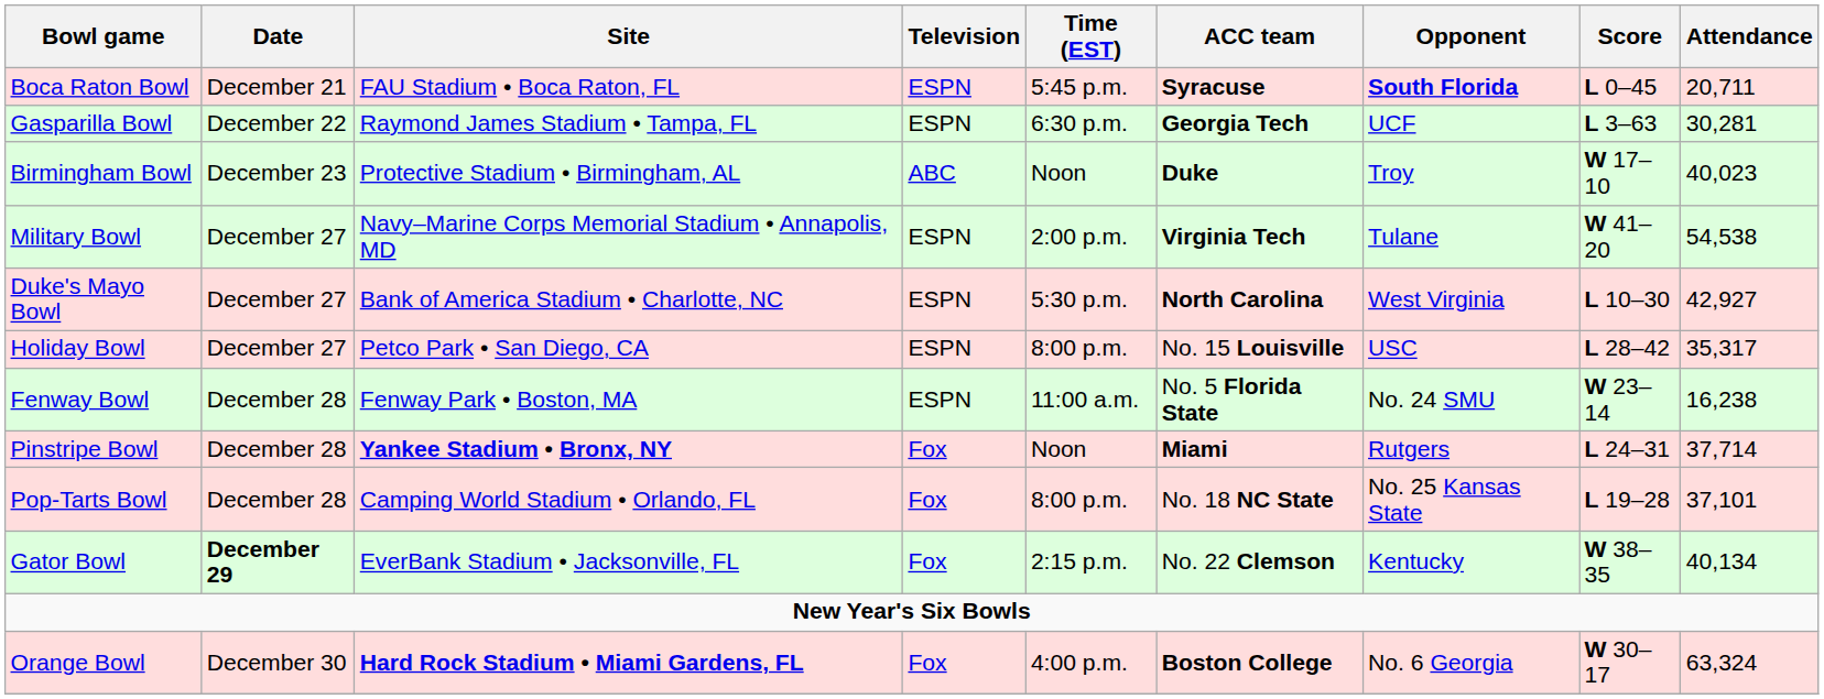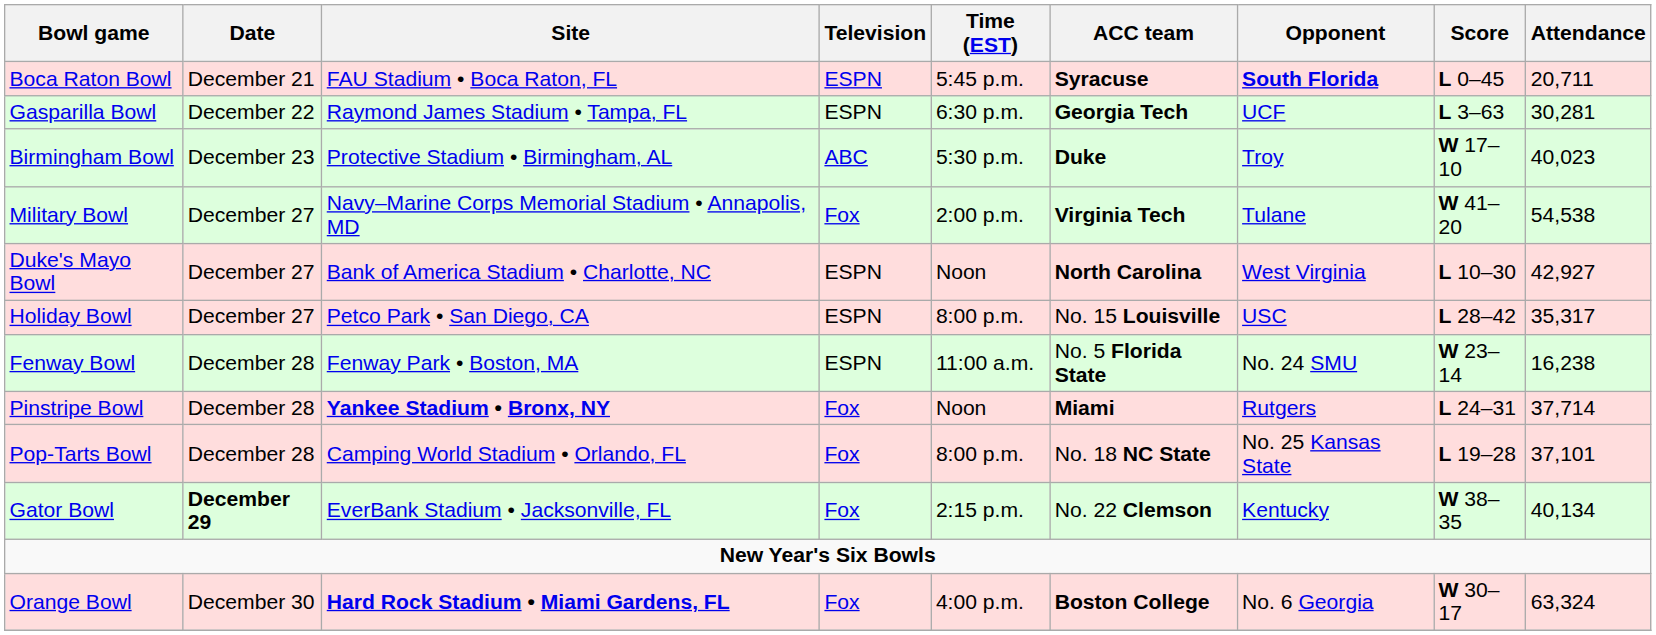 <table class="wikitable">
 <tr>
 <th>Bowl game</th>
 <th>Date</th>
 <th>Site</th>
 <th>Television</th>
 <th>Time (<a href='#'>EST</a>)</th>
 <th>ACC team</th>
 <th>Opponent</th>
 <th>Score</th>
 <th>Attendance</th>
 </tr>
 <tr style="background:#FFDDDD;">
 <td><a href='#'>Boca Raton Bowl</a></td>
 <td>December 21</td>
 <td><a href='#'>FAU Stadium</a> • <a href='#'>Boca Raton, FL</a></td>
 <td><a href='#'>ESPN</a></td>
 <td>5:45 p.m.</td>
 <td><strong>Syracuse</strong></td>
 <td><strong><a href='#'>South Florida</a></strong></td>
 <td><strong>L</strong> 0–45</td>
 <td>20,711</td>
 </tr>
 <tr style="background:#DDFFDD;">
 <td><a href='#'>Gasparilla Bowl</a></td>
 <td>December 22</td>
 <td><a href='#'>Raymond James Stadium</a> • <a href='#'>Tampa, FL</a></td>
 <td>ESPN</td>
 <td>6:30 p.m.</td>
 <td><strong>Georgia Tech</strong></td>
 <td><a href='#'>UCF</a></td>
 <td><strong>L</strong> 3–63</td>
 <td>30,281</td>
 </tr>
 <tr style="background:#DDFFDD;">
 <td><a href='#'>Birmingham Bowl</a></td>
 <td>December 23</td>
 <td><a href='#'>Protective Stadium</a> • <a href='#'>Birmingham, AL</a></td>
 <td><a href='#'>ABC</a></td>
-<td>Noon</td>
+<td>5:30 p.m.</td>
 <td><strong>Duke</strong></td>
 <td><a href='#'>Troy</a></td>
 <td><strong>W</strong> 17–10</td>
 <td>40,023</td>
 </tr>
 <tr style="background:#DDFFDD;">
 <td><a href='#'>Military Bowl</a></td>
 <td>December 27</td>
 <td><a href='#'>Navy–Marine Corps Memorial Stadium</a> • <a href='#'>Annapolis, MD</a></td>
-<td>ESPN</td>
+<td><a href='#'>Fox</a></td>
 <td>2:00 p.m.</td>
 <td><strong>Virginia Tech</strong></td>
 <td><a href='#'>Tulane</a></td>
 <td><strong>W</strong> 41–20</td>
 <td>54,538</td>
 </tr>
 <tr style="background:#ffdddd;">
 <td><a href='#'>Duke's Mayo Bowl</a></td>
 <td>December 27</td>
 <td><a href='#'>Bank of America Stadium</a> • <a href='#'>Charlotte, NC</a></td>
 <td>ESPN</td>
-<td>5:30 p.m.</td>
+<td>Noon</td>
 <td><strong>North Carolina</strong></td>
 <td><a href='#'>West Virginia</a></td>
 <td><strong>L</strong> 10–30</td>
 <td>42,927</td>
 </tr>
 <tr style="background:#ffdddd;">
 <td><a href='#'>Holiday Bowl</a></td>
 <td>December 27</td>
 <td><a href='#'>Petco Park</a> • <a href='#'>San Diego, CA</a></td>
 <td>ESPN</td>
 <td>8:00 p.m.</td>
 <td>No. 15 <strong>Louisville</strong></td>
 <td><a href='#'>USC</a></td>
 <td><strong>L</strong> 28–42</td>
 <td>35,317</td>
 </tr>
 <tr style="background:#ddffdd;">
 <td><a href='#'>Fenway Bowl</a></td>
 <td>December 28</td>
 <td><a href='#'>Fenway Park</a> • <a href='#'>Boston, MA</a></td>
 <td>ESPN</td>
 <td>11:00 a.m.</td>
 <td>No. 5 <strong>Florida State</strong></td>
 <td>No. 24 <a href='#'>SMU</a></td>
 <td><strong>W</strong> 23–14</td>
 <td>16,238</td>
 </tr>
 <tr style="background:#ffdddd;">
 <td><a href='#'>Pinstripe Bowl</a></td>
 <td>December 28</td>
 <td><strong><a href='#'>Yankee Stadium</a> • <a href='#'>Bronx, NY</a></strong></td>
 <td><a href='#'>Fox</a></td>
 <td>Noon</td>
 <td><strong>Miami</strong></td>
 <td><a href='#'>Rutgers</a></td>
 <td><strong>L</strong> 24–31</td>
 <td>37,714</td>
 </tr>
 <tr style="background:#ffdddd;">
 <td><a href='#'>Pop-Tarts Bowl</a></td>
 <td>December 28</td>
 <td><a href='#'>Camping World Stadium</a> • <a href='#'>Orlando, FL</a></td>
 <td><a href='#'>Fox</a></td>
 <td>8:00 p.m.</td>
 <td>No. 18 <strong>NC State</strong></td>
 <td>No. 25 <a href='#'>Kansas State</a></td>
 <td><strong>L</strong> 19–28</td>
 <td>37,101</td>
 </tr>
 <tr style="background:#DDFFDD;">
 <td><a href='#'>Gator Bowl</a></td>
 <td><strong>December 29</strong></td>
 <td><a href='#'>EverBank Stadium</a> • <a href='#'>Jacksonville, FL</a></td>
 <td><a href='#'>Fox</a></td>
 <td>2:15 p.m.</td>
 <td>No. 22 <strong>Clemson</strong></td>
 <td><a href='#'>Kentucky</a></td>
 <td><strong>W</strong> 38–35</td>
 <td>40,134</td>
 </tr>
 <tr>
 <td colspan="9" style="text-align:center;"><strong>New Year's Six Bowls</strong></td>
 </tr>
 <tr style="background:#ffdddd;">
 <td><a href='#'>Orange Bowl</a></td>
 <td>December 30</td>
 <td><strong><a href='#'>Hard Rock Stadium</a> • <a href='#'>Miami Gardens, FL</a></strong></td>
 <td><a href='#'>Fox</a></td>
 <td>4:00 p.m.</td>
 <td><strong>Boston College</strong></td>
 <td>No. 6 <a href='#'>Georgia</a></td>
 <td><strong>W</strong> 30–17</td>
 <td>63,324</td>
 </tr>
 <tr>
 </tr>
 </table>
